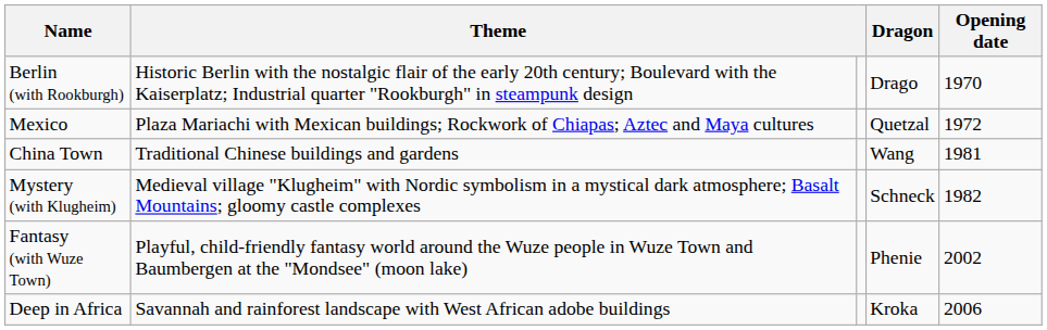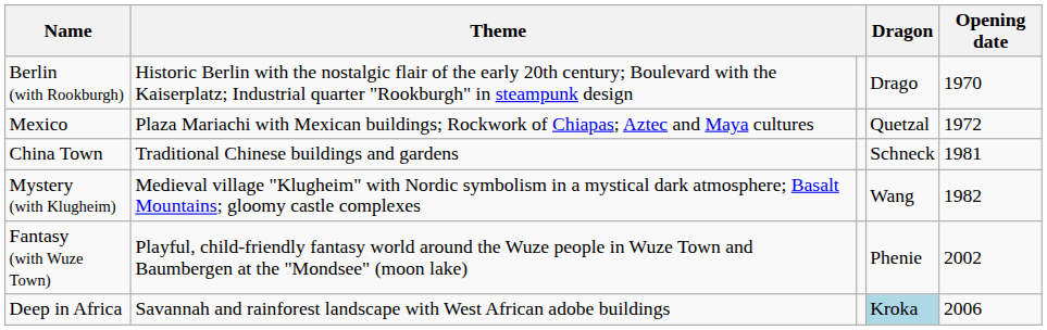 <table class="wikitable center">
 <tr>
 <th>Name</th>
 <th colspan="2">Theme</th>
 <th>Dragon</th>
 <th>Opening date</th>
 </tr>
 <tr>
 <td>Berlin<br><small>(with Rookburgh)</small></td>
 <td style="text-align:left">Historic Berlin with the nostalgic flair of the early 20th century; Boulevard with the Kaiserplatz; Industrial quarter "Rookburgh" in <a href='#'>steampunk</a> design</td>
 <td style="text-align:center"></td>
 <td>Drago</td>
 <td>1970</td>
 </tr>
 <tr>
 <td>Mexico</td>
 <td style="text-align:left">Plaza Mariachi with Mexican buildings; Rockwork of <a href='#'>Chiapas</a>; <a href='#'>Aztec</a> and <a href='#'>Maya</a> cultures</td>
 <td style="text-align:center"></td>
 <td>Quetzal</td>
 <td>1972</td>
 </tr>
 <tr>
 <td>China Town</td>
 <td style="text-align:left">Traditional Chinese buildings and gardens</td>
 <td style="text-align:center"></td>
-<td>Wang</td>
+<td>Schneck</td>
 <td>1981</td>
 </tr>
 <tr>
 <td>Mystery<br><small>(with Klugheim)</small></td>
 <td style="text-align:left">Medieval village "Klugheim" with Nordic symbolism in a mystical dark atmosphere; <a href='#'> Basalt Mountains</a>; gloomy castle complexes</td>
 <td style="text-align:center"></td>
-<td>Schneck</td>
+<td>Wang</td>
 <td>1982</td>
 </tr>
 <tr>
 <td>Fantasy<br><small>(with Wuze Town)</small></td>
 <td style="text-align:left">Playful, child-friendly fantasy world around the Wuze people in Wuze Town and Baumbergen at the "Mondsee" (moon lake)</td>
 <td style="text-align:center"></td>
 <td>Phenie</td>
 <td>2002</td>
 </tr>
 <tr>
 <td>Deep in Africa</td>
 <td style="text-align:left">Savannah and rainforest landscape with West African adobe buildings</td>
 <td style="text-align:center"></td>
-<td>Kroka</td>
+<td style="background: lightblue;">Kroka</td>
 <td>2006</td>
 </tr>
 </table>
